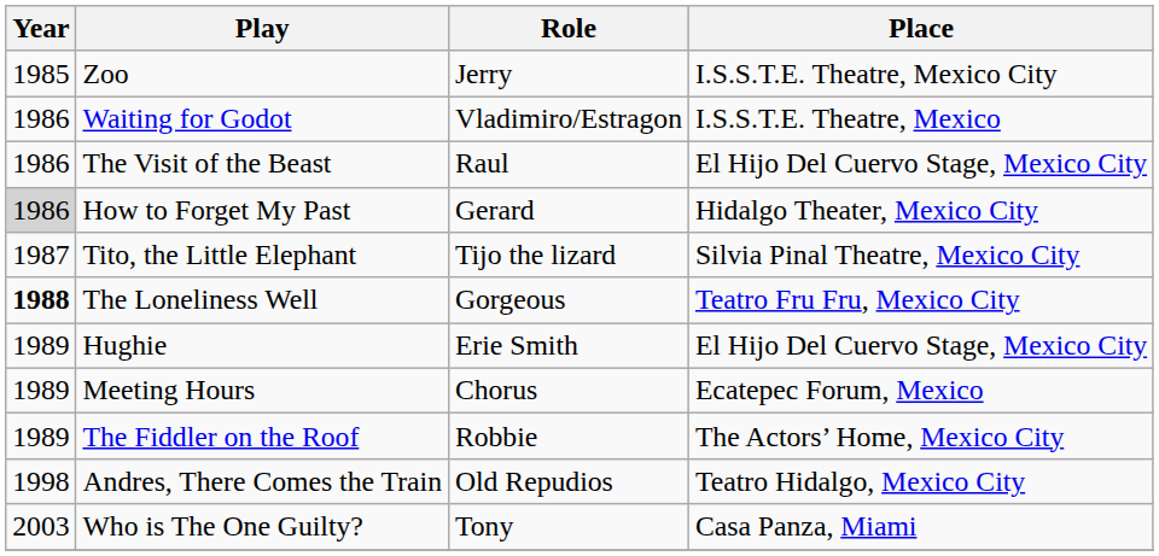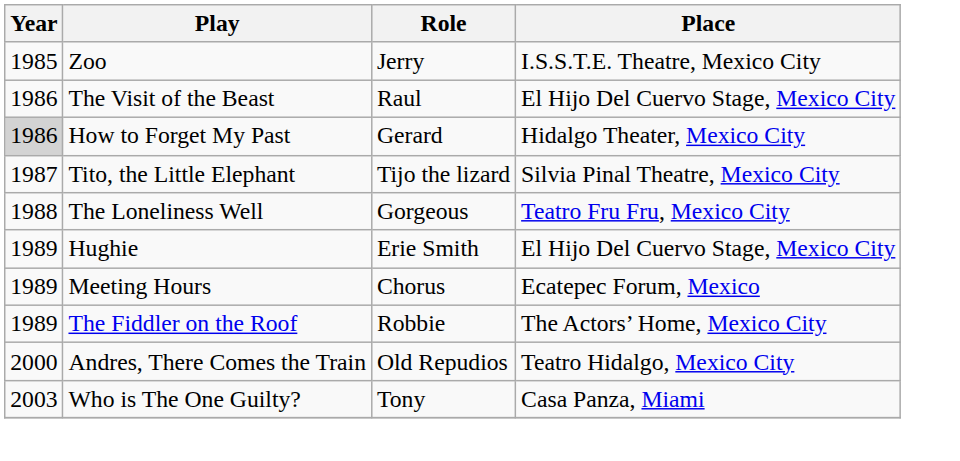 <table class="wikitable">
 <tr>
 <th>Year</th>
 <th>Play</th>
 <th>Role</th>
 <th>Place</th>
 </tr>
 <tr>
 <td>1985</td>
 <td>Zoo</td>
 <td>Jerry</td>
 <td>I.S.S.T.E. Theatre, Mexico City</td>
-</tr>
-<tr>
-<td>1986</td>
-<td><a href='#'>Waiting for Godot</a></td>
-<td>Vladimiro/Estragon</td>
-<td>I.S.S.T.E. Theatre, <a href='#'>Mexico</a></td>
 </tr>
 <tr>
 <td>1986</td>
 <td>The Visit of the Beast</td>
 <td>Raul</td>
 <td>El Hijo Del Cuervo Stage, <a href='#'>Mexico City</a></td>
 </tr>
 <tr>
 <td style="background: lightgrey;">1986</td>
 <td>How to Forget My Past</td>
 <td>Gerard</td>
 <td>Hidalgo Theater, <a href='#'>Mexico City</a></td>
 </tr>
 <tr>
 <td>1987</td>
 <td>Tito, the Little Elephant</td>
 <td>Tijo the lizard</td>
 <td>Silvia Pinal Theatre, <a href='#'>Mexico City</a></td>
 </tr>
 <tr>
-<td><strong>1988</strong></td>
+<td>1988</td>
 <td>The Loneliness Well</td>
 <td>Gorgeous</td>
 <td><a href='#'>Teatro Fru Fru</a>, <a href='#'>Mexico City</a></td>
 </tr>
 <tr>
 <td>1989</td>
 <td>Hughie</td>
 <td>Erie Smith</td>
 <td>El Hijo Del Cuervo Stage, <a href='#'>Mexico City</a></td>
 </tr>
 <tr>
 <td>1989</td>
 <td>Meeting Hours</td>
 <td>Chorus</td>
 <td>Ecatepec Forum, <a href='#'>Mexico</a></td>
 </tr>
 <tr>
 <td>1989</td>
 <td><a href='#'>The Fiddler on the Roof</a></td>
 <td>Robbie</td>
 <td>The Actors’ Home, <a href='#'>Mexico City</a></td>
 </tr>
 <tr>
-<td>1998</td>
+<td>2000</td>
 <td>Andres, There Comes the Train</td>
 <td>Old Repudios</td>
 <td>Teatro Hidalgo, <a href='#'>Mexico City</a></td>
 </tr>
 <tr>
 <td>2003</td>
 <td>Who is The One Guilty?</td>
 <td>Tony</td>
 <td>Casa Panza, <a href='#'>Miami</a></td>
 </tr>
 <tr>
 </tr>
 </table>
